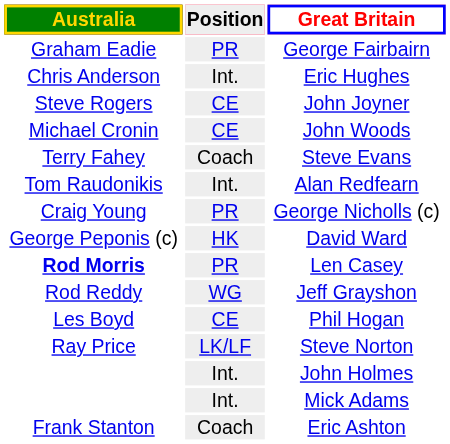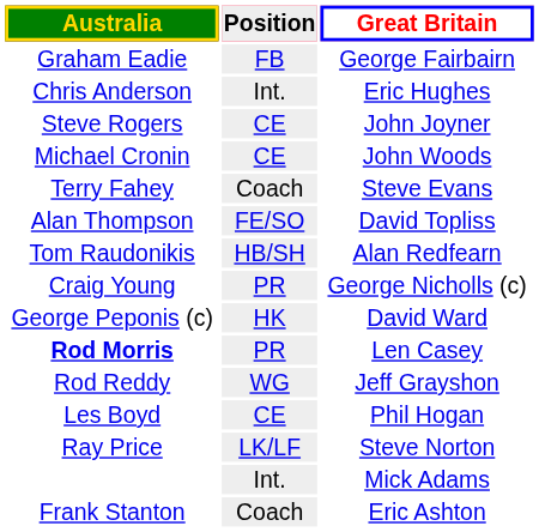 <table align=right style="font-size:90%; margin-left:1em">
 <tr bgcolor=#FF0033>
 <th align="centre" width="126" style="border: 2px solid gold; background: green; color: gold">Australia</th>
 <th align="center" style="background: #eeeeee; color: black">Position</th>
 <th align="centre" width="126" style="border: 2px solid blue; background: white; color: red">Great Britain</th>
 </tr>
 <tr>
 <td align="center"><a href='#'>Graham Eadie</a></td>
-<td align="center" style="background: #eeeeee"><a href='#'>PR</a></td>
+<td align="center" style="background: #eeeeee"><a href='#'>FB</a></td>
 <td align="center"><a href='#'>George Fairbairn</a></td>
 </tr>
 <tr>
 <td align="center"><a href='#'>Chris Anderson</a></td>
 <td align="center" style="background: #eeeeee">Int.</td>
 <td align="center"><a href='#'>Eric Hughes</a></td>
 </tr>
 <tr>
 <td align="center"><a href='#'>Steve Rogers</a></td>
 <td align="center" style="background: #eeeeee"><a href='#'>CE</a></td>
 <td align="center"><a href='#'>John Joyner</a></td>
 </tr>
 <tr>
 <td align="center"><a href='#'>Michael Cronin</a></td>
 <td align="center" style="background: #eeeeee"><a href='#'>CE</a></td>
 <td align="center"><a href='#'>John Woods</a></td>
 </tr>
 <tr>
 <td align="center"><a href='#'>Terry Fahey</a></td>
 <td align="center" style="background: #eeeeee">Coach</td>
 <td align="center"><a href='#'>Steve Evans</a></td>
 </tr>
 <tr>
+<td align="center"><a href='#'>Alan Thompson</a></td>
+<td align="center" style="background: #eeeeee"><a href='#'>FE/SO</a></td>
+<td align="center"><a href='#'>David Topliss</a></td>
+</tr>
+<tr>
 <td align="center"><a href='#'>Tom Raudonikis</a></td>
-<td align="center" style="background: #eeeeee">Int.</td>
+<td align="center" style="background: #eeeeee"><a href='#'>HB/SH</a></td>
 <td align="center"><a href='#'>Alan Redfearn</a></td>
 </tr>
 <tr>
 <td align="center"><a href='#'>Craig Young</a></td>
 <td align="center" style="background: #eeeeee"><a href='#'>PR</a></td>
 <td align="center"><a href='#'>George Nicholls</a> (c)</td>
 </tr>
 <tr>
 <td align="center"><a href='#'>George Peponis</a> (c)</td>
 <td align="center" style="background: #eeeeee"><a href='#'>HK</a></td>
 <td align="center"><a href='#'>David Ward</a></td>
 </tr>
 <tr>
 <td align="center"><strong><a href='#'>Rod Morris</a></strong></td>
 <td align="center" style="background: #eeeeee"><a href='#'>PR</a></td>
 <td align="center"><a href='#'>Len Casey</a></td>
 </tr>
 <tr>
 <td align="center"><a href='#'>Rod Reddy</a></td>
 <td align="center" style="background: #eeeeee"><a href='#'>WG</a></td>
 <td align="center"><a href='#'>Jeff Grayshon</a></td>
 </tr>
 <tr>
 <td align="center"><a href='#'>Les Boyd</a></td>
 <td align="center" style="background: #eeeeee"><a href='#'>CE</a></td>
 <td align="center"><a href='#'>Phil Hogan</a></td>
 </tr>
 <tr>
 <td align="center"><a href='#'>Ray Price</a></td>
 <td align="center" style="background: #eeeeee"><a href='#'>LK/LF</a></td>
 <td align="center"><a href='#'>Steve Norton</a></td>
 </tr>
 <tr>
 <td align="center"></td>
 <td align="center" style="background: #eeeeee">Int.</td>
-<td align="center"><a href='#'>John Holmes</a></td>
-</tr>
-<tr>
-<td align="center"></td>
-<td align="center" style="background: #eeeeee">Int.</td>
 <td align="center"><a href='#'>Mick Adams</a></td>
 </tr>
 <tr>
 <td align="center"><a href='#'>Frank Stanton</a></td>
 <td align="center" style="background: #eeeeee">Coach</td>
 <td align="center"><a href='#'>Eric Ashton</a></td>
 </tr>
 </table>
